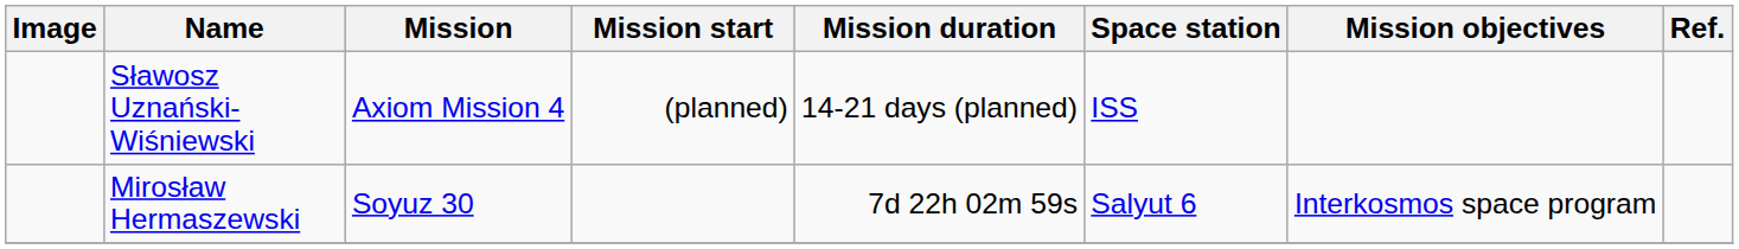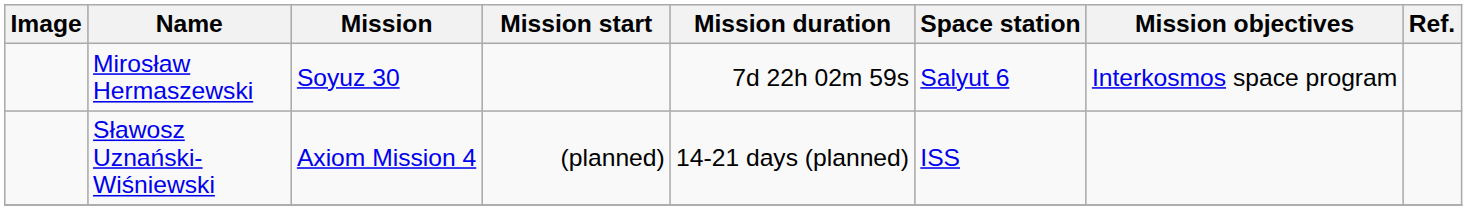 <table class="wikitable sortable sticky-header">
 <tr>
 <th>Image</th>
 <th width="125">Name</th>
 <th>Mission</th>
 <th width="115">Mission start</th>
 <th>Mission duration</th>
 <th>Space station</th>
 <th class="unsortable">Mission objectives</th>
 <th>Ref.</th>
 </tr>
 <tr>
 <td></td>
+<td data-sort-value=Hermaszewski><a href='#'>Mirosław Hermaszewski</a></td>
+<td><a href='#'>Soyuz 30</a></td>
+<td align=right></td>
+<td align=right>7d 22h 02m 59s</td>
+<td><a href='#'>Salyut 6</a></td>
+<td><a href='#'>Interkosmos</a> space program</td>
+<td></td>
+</tr>
+<tr>
+<td></td>
 <td data-sort-value=Baudry><a href='#'>Sławosz Uznański-Wiśniewski</a></td>
 <td><a href='#'>Axiom Mission 4</a></td>
 <td align=right> (planned)</td>
 <td align=right>14-21 days (planned)</td>
 <td><a href='#'>ISS</a></td>
 <td></td>
 <td></td>
 </tr>
 <tr>
-<td></td>
-<td data-sort-value=Hermaszewski><a href='#'>Mirosław Hermaszewski</a></td>
-<td><a href='#'>Soyuz 30</a></td>
-<td align=right></td>
-<td align=right>7d 22h 02m 59s</td>
-<td><a href='#'>Salyut 6</a></td>
-<td><a href='#'>Interkosmos</a> space program</td>
-<td></td>
-</tr>
-<tr>
 </tr>
 </table>
